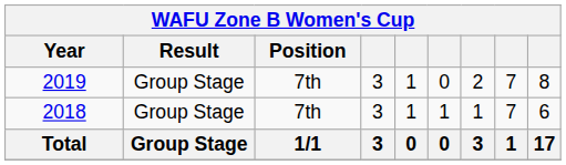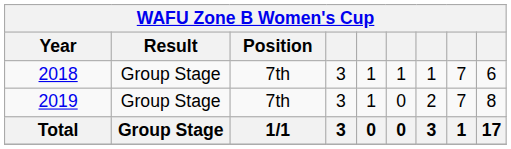 <table class="wikitable" style="text-align:center;">
 <tr>
 <th colspan="9"><a href='#'>WAFU Zone B Women's Cup</a></th>
 </tr>
 <tr>
 <th style="width:90px;">Year</th>
 <th style="width:100px;">Result</th>
 <th style="width:80px;">Position</th>
 <th style="width:20px;"></th>
 <th style="width:20px;"></th>
 <th style="width:20px;"></th>
 <th style="width:20px;"></th>
 <th style="width:20px;"></th>
 <th style="width:20px;"></th>
 </tr>
 <tr>
+<td> <a href='#'>2018</a></td>
+<td>Group Stage</td>
+<td>7th</td>
+<td>3</td>
+<td>1</td>
+<td>1</td>
+<td>1</td>
+<td>7</td>
+<td>6</td>
+</tr>
+<tr>
 <td> <a href='#'>2019</a></td>
 <td>Group Stage</td>
 <td>7th</td>
 <td>3</td>
 <td>1</td>
 <td>0</td>
 <td>2</td>
 <td>7</td>
 <td>8</td>
-</tr>
-<tr>
-<td> <a href='#'>2018</a></td>
-<td>Group Stage</td>
-<td>7th</td>
-<td>3</td>
-<td>1</td>
-<td>1</td>
-<td>1</td>
-<td>7</td>
-<td>6</td>
 </tr>
 <tr>
 <th>Total</th>
 <th>Group Stage</th>
 <th>1/1</th>
 <th>3</th>
 <th>0</th>
 <th>0</th>
 <th>3</th>
 <th>1</th>
 <th>17</th>
 </tr>
 <tr>
 </tr>
 </table>
